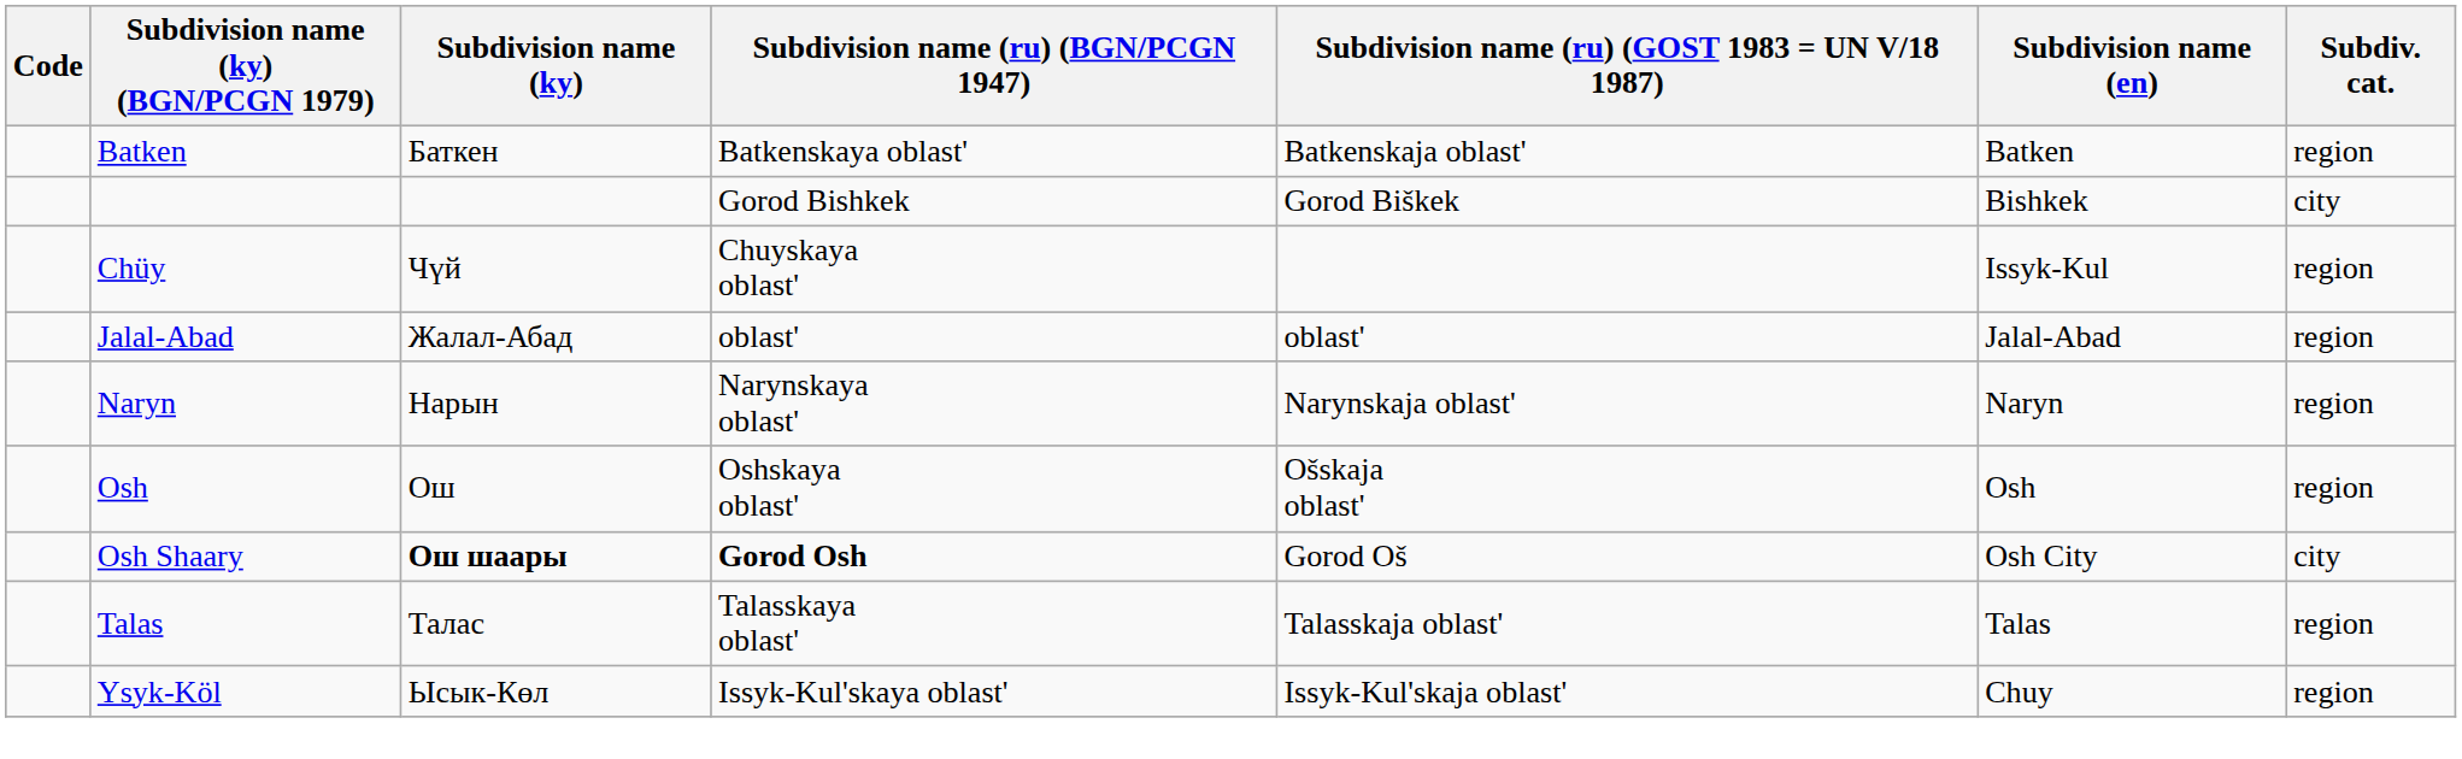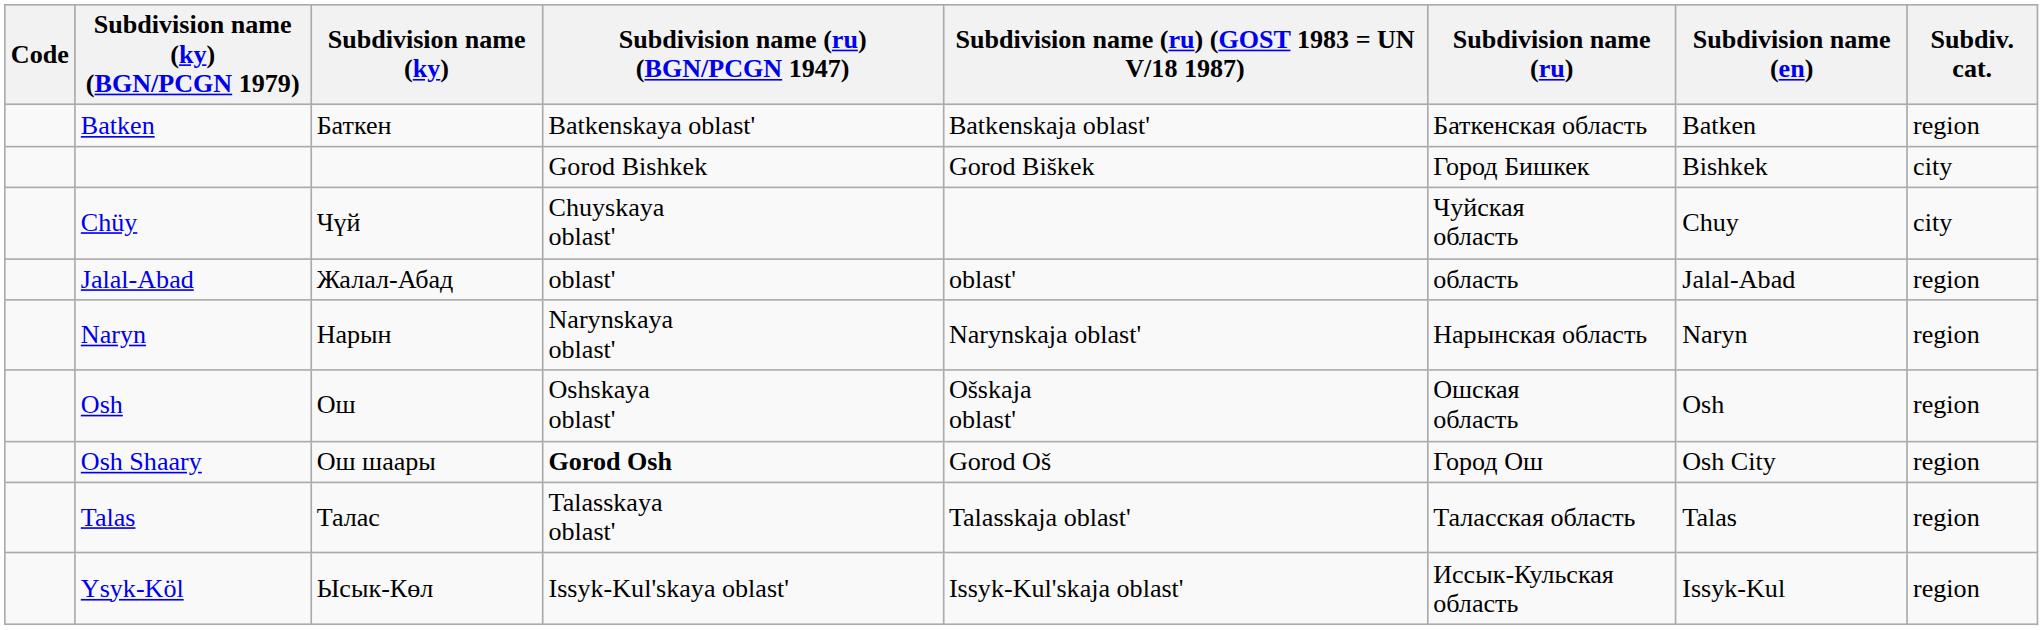 <table class="wikitable sortable">
 <tr>
 <th>Code</th>
 <th>Subdivision name (<a href='#'>ky</a>)<br>(<a href='#'>BGN/PCGN</a> 1979)</th>
 <th>Subdivision name (<a href='#'>ky</a>) </th>
 <th>Subdivision name (<a href='#'>ru</a>) (<a href='#'>BGN/PCGN</a> 1947)</th>
 <th>Subdivision name (<a href='#'>ru</a>) (<a href='#'>GOST</a> 1983 = UN V/18 1987)</th>
+<th>Subdivision name (<a href='#'>ru</a>)<br></th>
 <th>Subdivision name (<a href='#'>en</a>) </th>
 <th>Subdiv. cat.</th>
 </tr>
 <tr>
 <td></td>
 <td><a href='#'>Batken</a></td>
 <td>Баткен</td>
 <td>Batkenskaya oblast'</td>
 <td>Batkenskaja oblast'</td>
+<td>Баткенская область</td>
 <td>Batken</td>
 <td>region</td>
 </tr>
 <tr>
 <td></td>
 <td></td>
 <td></td>
 <td>Gorod Bishkek</td>
 <td>Gorod Biškek</td>
+<td>Город Бишкек</td>
 <td>Bishkek</td>
 <td>city</td>
 </tr>
 <tr>
 <td></td>
 <td><a href='#'>Chüy</a></td>
 <td>Чүй</td>
 <td>Chuyskaya<br>oblast'</td>
 <td></td>
-<td>Issyk-Kul</td>
-<td>region</td>
+<td>Чуйская<br>область</td>
+<td>Chuy</td>
+<td>city</td>
 </tr>
 <tr>
 <td></td>
 <td><a href='#'>Jalal-Abad</a></td>
 <td>Жалал-Абад</td>
 <td> oblast'</td>
 <td> oblast'</td>
+<td> область</td>
 <td>Jalal-Abad</td>
 <td>region</td>
 </tr>
 <tr>
 <td></td>
 <td><a href='#'>Naryn</a></td>
 <td>Нарын</td>
 <td>Narynskaya<br>oblast'</td>
 <td>Narynskaja oblast'</td>
+<td>Нарынская область</td>
 <td>Naryn</td>
 <td>region</td>
 </tr>
 <tr>
 <td></td>
 <td><a href='#'>Osh</a></td>
 <td>Ош</td>
 <td>Oshskaya<br>oblast'</td>
 <td>Ošskaja<br>oblast'</td>
+<td>Ошская<br>область</td>
 <td>Osh</td>
 <td>region</td>
 </tr>
 <tr>
 <td></td>
 <td><a href='#'>Osh Shaary</a></td>
-<td><strong>Ош шаары</strong></td>
+<td>Ош шаары</td>
 <td><strong>Gorod Osh</strong></td>
 <td>Gorod Oš</td>
+<td>Город Ош</td>
 <td>Osh City</td>
-<td>city</td>
+<td>region</td>
 </tr>
 <tr>
 <td></td>
 <td><a href='#'>Talas</a></td>
 <td>Талас</td>
 <td>Talasskaya<br>oblast'</td>
 <td>Talasskaja oblast'</td>
+<td>Таласская область</td>
 <td>Talas</td>
 <td>region</td>
 </tr>
 <tr>
 <td></td>
 <td><a href='#'>Ysyk-Köl</a></td>
 <td>Ысык-Көл</td>
 <td>Issyk-Kul'skaya oblast'</td>
 <td>Issyk-Kul'skaja oblast'</td>
-<td>Chuy</td>
+<td>Иссык-Кульская область</td>
+<td>Issyk-Kul</td>
 <td>region</td>
 </tr>
 </table>
